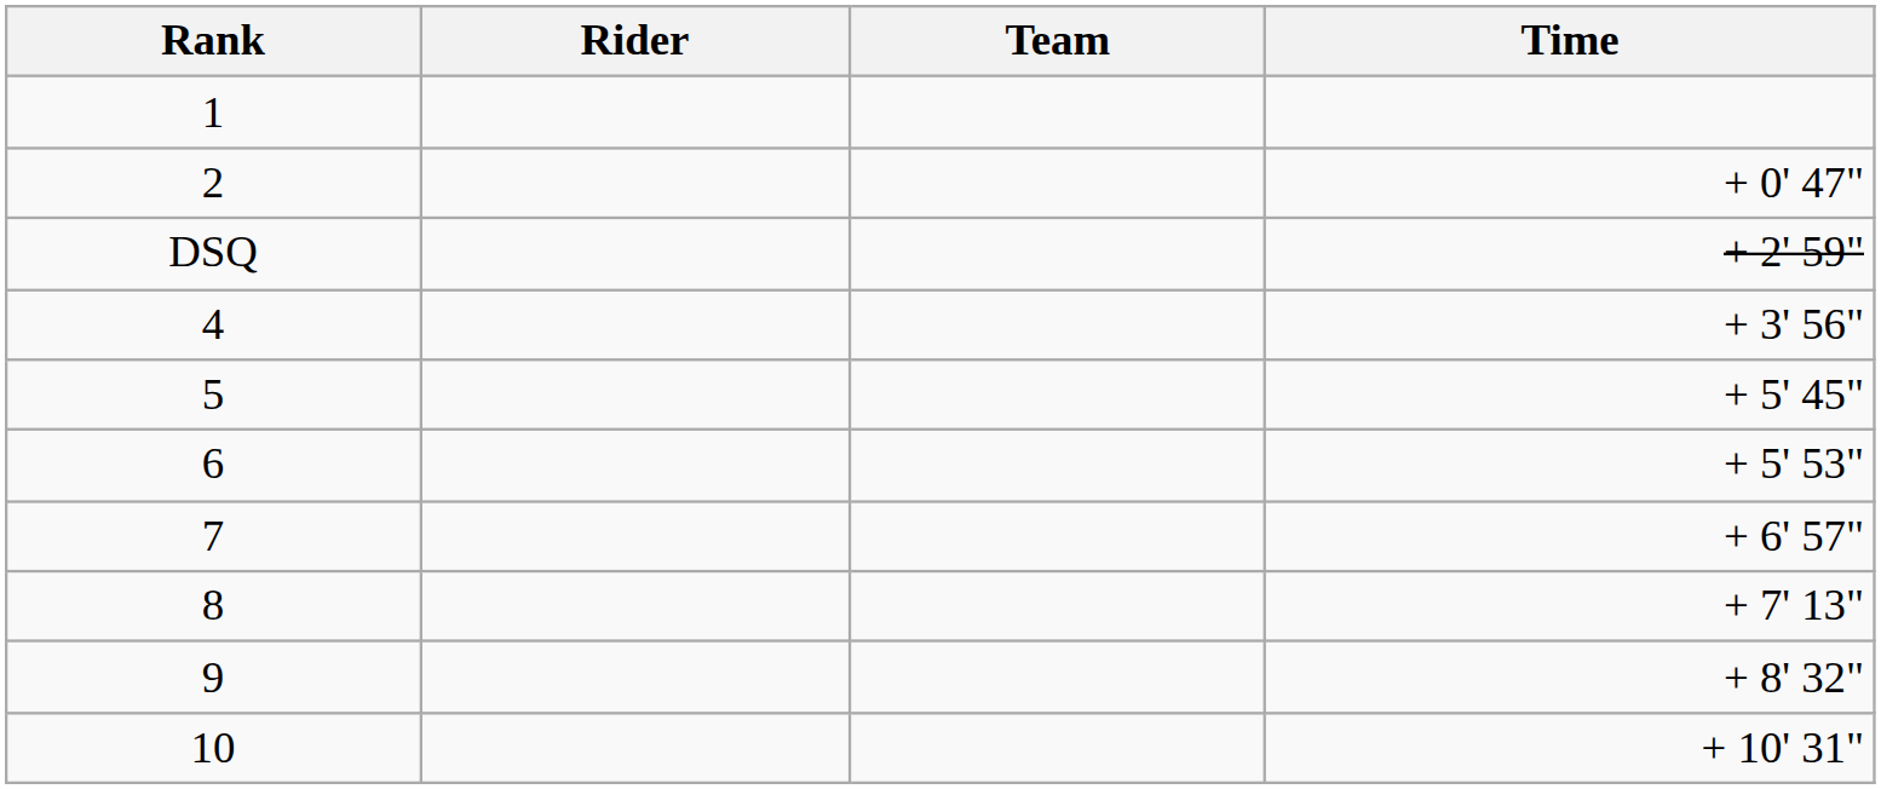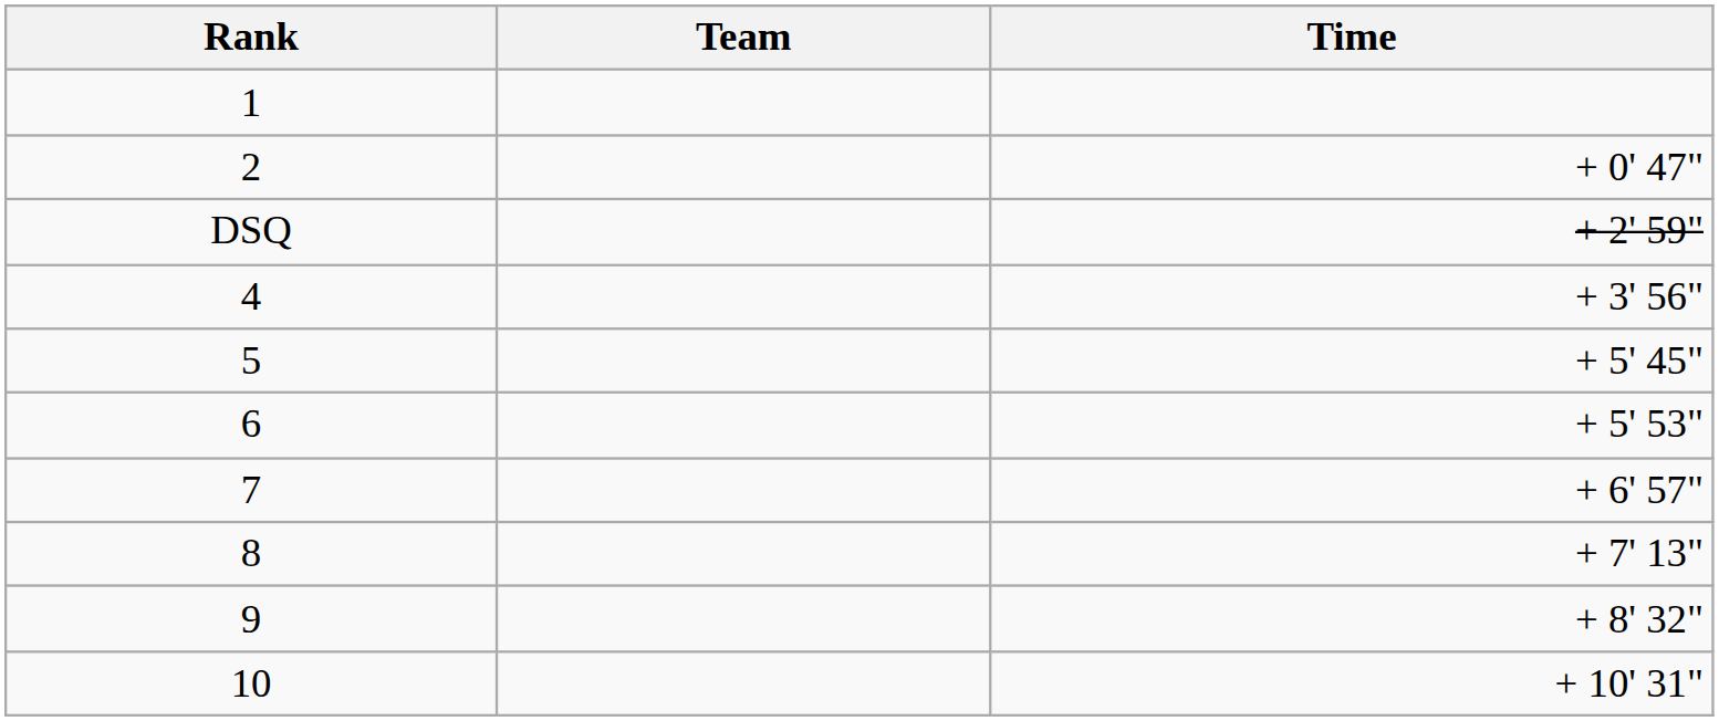 <table class="wikitable" style="width:42em;margin-bottom:0;">
 <tr>
 <th scope="col">Rank</th>
-<th scope="col">Rider</th>
 <th scope="col">Team</th>
 <th scope="col">Time</th>
 </tr>
 <tr>
 <td style="text-align:center;">1</td>
-<td> </td>
 <td></td>
 <td style="text-align:right;"></td>
 </tr>
 <tr>
 <td style="text-align:center;">2</td>
 <td></td>
-<td></td>
 <td style="text-align:right;">+  0' 47"</td>
 </tr>
 <tr>
 <td style="text-align:center;">DSQ</td>
-<td><s></s></td>
 <td><s></s></td>
 <td style="text-align:right;"><s>+ 2' 59"</s></td>
 </tr>
 <tr>
 <td style="text-align:center;">4</td>
 <td></td>
-<td></td>
 <td style="text-align:right;">+  3' 56"</td>
 </tr>
 <tr>
 <td style="text-align:center;">5</td>
-<td></td>
 <td></td>
 <td style="text-align:right;">+  5' 45"</td>
 </tr>
 <tr>
 <td style="text-align:center;">6</td>
 <td></td>
-<td></td>
 <td style="text-align:right;">+  5' 53"</td>
 </tr>
 <tr>
 <td style="text-align:center;">7</td>
-<td></td>
 <td></td>
 <td style="text-align:right;">+ 6' 57"</td>
 </tr>
 <tr>
 <td style="text-align:center;">8</td>
 <td></td>
-<td></td>
 <td style="text-align:right;">+ 7' 13"</td>
 </tr>
 <tr>
 <td style="text-align:center;">9</td>
-<td></td>
 <td></td>
 <td style="text-align:right;">+ 8' 32"</td>
 </tr>
 <tr>
 <td style="text-align:center;">10</td>
 <td></td>
-<td></td>
 <td style="text-align:right;">+ 10' 31"</td>
 </tr>
 </table>
